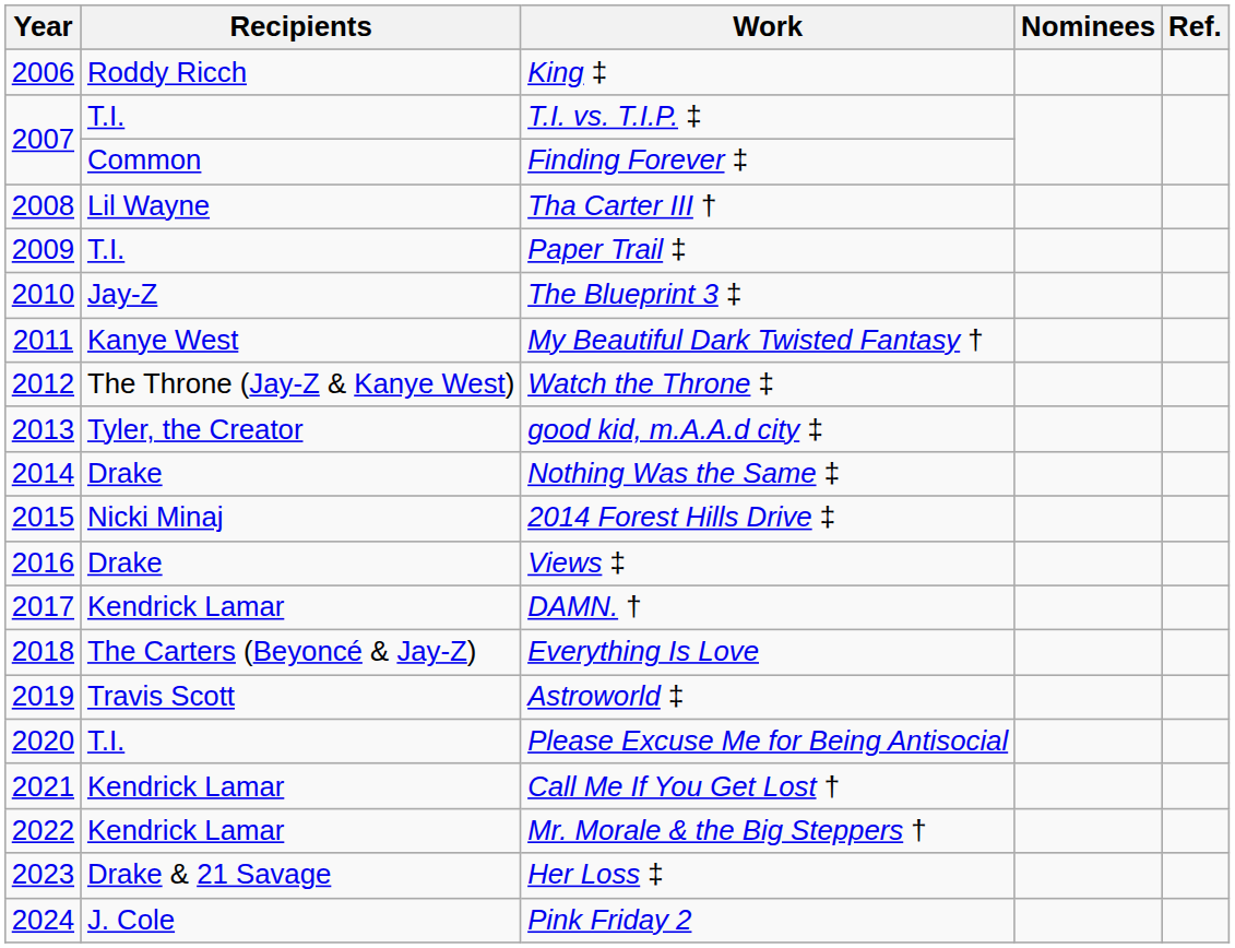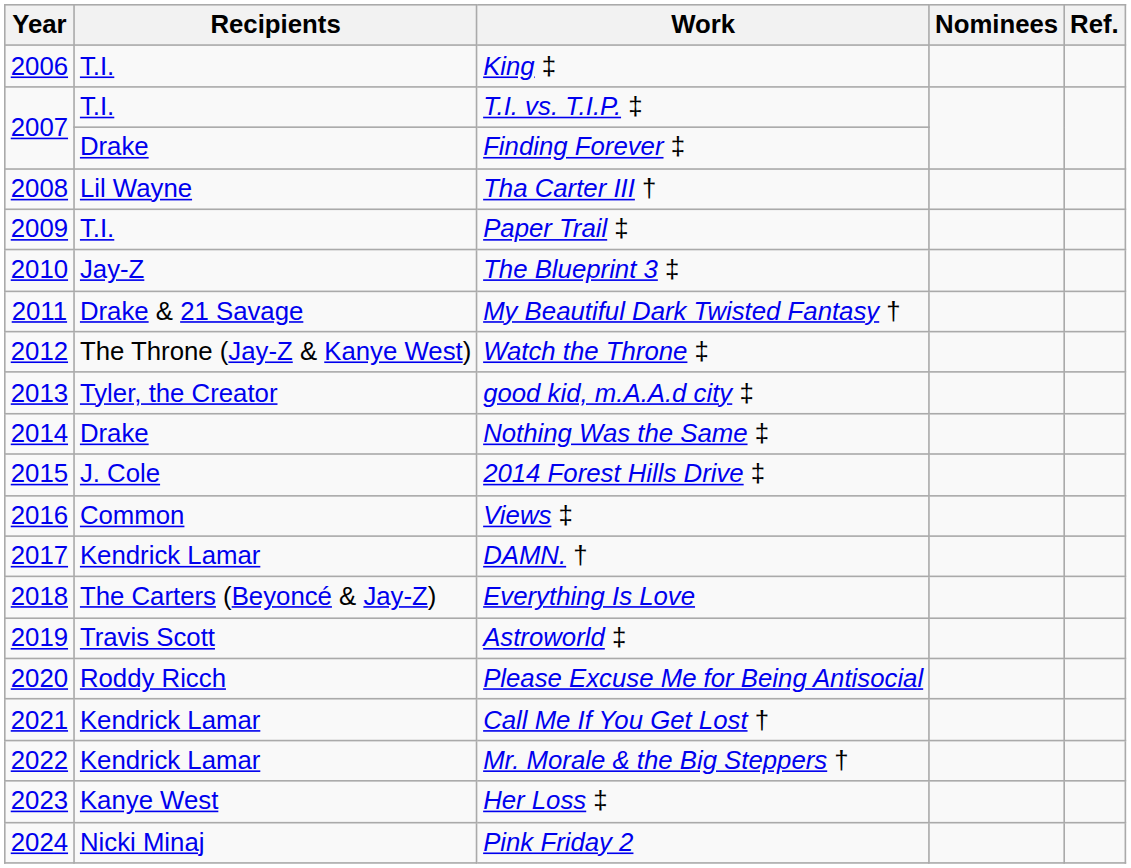 <table class="wikitable sortable">
 <tr>
 <th bgcolor="#efefef">Year</th>
 <th bgcolor="#efefef">Recipients</th>
 <th bgcolor="#efefef">Work</th>
 <th bgcolor="#efefef" class=unsortable>Nominees</th>
 <th bgcolor="#efefef" class=unsortable>Ref.</th>
 </tr>
 <tr>
 <td align="center"><a href='#'>2006</a></td>
-<td><a href='#'>Roddy Ricch</a></td>
+<td><a href='#'>T.I.</a></td>
 <td><em><a href='#'>King</a></em> ‡</td>
 <td></td>
 <td align="center"></td>
 </tr>
 <tr>
 <td align="center" rowspan=2><a href='#'>2007</a></td>
 <td><a href='#'>T.I.</a></td>
 <td><em><a href='#'>T.I. vs. T.I.P.</a></em> ‡</td>
 <td rowspan=2><br></td>
 <td align="center"; rowspan=2></td>
 </tr>
 <tr>
-<td><a href='#'>Common</a></td>
+<td><a href='#'>Drake</a></td>
 <td><em><a href='#'>Finding Forever</a></em> ‡</td>
 </tr>
 <tr>
 <td align="center"><a href='#'>2008</a></td>
 <td><a href='#'>Lil Wayne</a></td>
 <td><em><a href='#'>Tha Carter III</a></em> †</td>
 <td></td>
 <td align="center"></td>
 </tr>
 <tr>
 <td align="center"><a href='#'>2009</a></td>
 <td><a href='#'>T.I.</a></td>
 <td><em><a href='#'>Paper Trail</a></em> ‡</td>
 <td></td>
 <td align="center"></td>
 </tr>
 <tr>
 <td align="center"><a href='#'>2010</a></td>
 <td><a href='#'>Jay-Z</a></td>
 <td><em><a href='#'>The Blueprint 3</a></em> ‡</td>
 <td></td>
 <td align="center"></td>
 </tr>
 <tr>
 <td align="center"><a href='#'>2011</a></td>
-<td><a href='#'>Kanye West</a></td>
+<td><a href='#'>Drake</a> & <a href='#'>21 Savage</a></td>
 <td><em><a href='#'>My Beautiful Dark Twisted Fantasy</a></em> †</td>
 <td></td>
 <td align="center"></td>
 </tr>
 <tr>
 <td align="center"><a href='#'>2012</a></td>
 <td>The Throne (<a href='#'>Jay-Z</a> & <a href='#'>Kanye West</a>)</td>
 <td><em><a href='#'>Watch the Throne</a></em> ‡</td>
 <td></td>
 <td align="center"></td>
 </tr>
 <tr>
 <td align="center"><a href='#'>2013</a></td>
 <td><a href='#'>Tyler, the Creator</a></td>
 <td><em><a href='#'>good kid, m.A.A.d city</a></em> ‡</td>
 <td></td>
 <td align="center"></td>
 </tr>
 <tr>
 <td align="center"><a href='#'>2014</a></td>
 <td><a href='#'>Drake</a></td>
 <td><em><a href='#'>Nothing Was the Same</a></em> ‡</td>
 <td></td>
 <td align="center"></td>
 </tr>
 <tr>
 <td align="center"><a href='#'>2015</a></td>
-<td><a href='#'>Nicki Minaj</a></td>
+<td><a href='#'>J. Cole</a></td>
 <td><em><a href='#'>2014 Forest Hills Drive</a></em> ‡</td>
 <td></td>
 <td align="center"></td>
 </tr>
 <tr>
 <td align="center"><a href='#'>2016</a></td>
-<td><a href='#'>Drake</a></td>
+<td><a href='#'>Common</a></td>
 <td><em><a href='#'>Views</a></em> ‡</td>
 <td></td>
 <td align="center"></td>
 </tr>
 <tr>
 <td align="center"><a href='#'>2017</a></td>
 <td><a href='#'>Kendrick Lamar</a></td>
 <td><em><a href='#'>DAMN.</a></em> †</td>
 <td></td>
 <td align="center"></td>
 </tr>
 <tr>
 <td align="center"><a href='#'>2018</a></td>
 <td><a href='#'>The Carters</a> (<a href='#'>Beyoncé</a> & <a href='#'>Jay-Z</a>)</td>
 <td><em><a href='#'>Everything Is Love</a></em></td>
 <td></td>
 <td align="center"></td>
 </tr>
 <tr>
 <td align="center"><a href='#'>2019</a></td>
 <td><a href='#'>Travis Scott</a></td>
 <td><em><a href='#'>Astroworld</a></em> ‡</td>
 <td></td>
 <td align="center"></td>
 </tr>
 <tr>
 <td align="center"><a href='#'>2020</a></td>
-<td><a href='#'>T.I.</a></td>
+<td><a href='#'>Roddy Ricch</a></td>
 <td><em><a href='#'>Please Excuse Me for Being Antisocial</a></em></td>
 <td></td>
 <td align="center"></td>
 </tr>
 <tr>
 <td align="center"><a href='#'>2021</a></td>
 <td><a href='#'>Kendrick Lamar</a></td>
 <td><em><a href='#'>Call Me If You Get Lost</a></em> †</td>
 <td></td>
 <td align="center"></td>
 </tr>
 <tr>
 <td align="center"><a href='#'>2022</a></td>
 <td><a href='#'>Kendrick Lamar</a></td>
 <td><em><a href='#'>Mr. Morale & the Big Steppers</a></em> †</td>
 <td></td>
 <td align="center"></td>
 </tr>
 <tr>
 <td align="center"><a href='#'>2023</a></td>
-<td><a href='#'>Drake</a> & <a href='#'>21 Savage</a></td>
+<td><a href='#'>Kanye West</a></td>
 <td><em><a href='#'>Her Loss</a></em> ‡</td>
 <td></td>
 <td align="center"></td>
 </tr>
 <tr>
 <td align="center"><a href='#'>2024</a></td>
-<td><a href='#'>J. Cole</a></td>
+<td><a href='#'>Nicki Minaj</a></td>
 <td><em><a href='#'>Pink Friday 2</a></em></td>
 <td></td>
 <td align="center"></td>
 </tr>
 </table>
